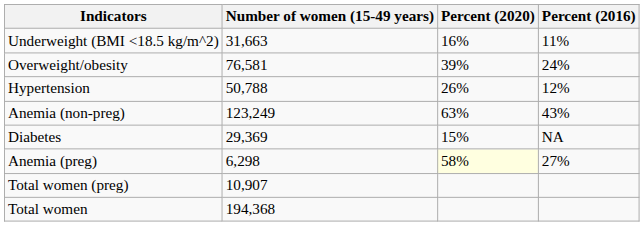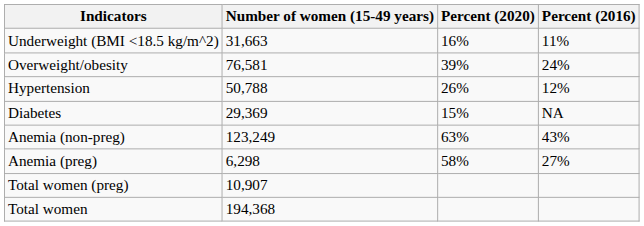 <table class="wikitable sortable">
 <tr>
 <th>Indicators</th>
 <th>Number of women (15-49 years)</th>
 <th>Percent (2020)</th>
 <th>Percent (2016)</th>
 </tr>
 <tr>
 <td>Underweight (BMI <18.5 kg/m^2)</td>
 <td>31,663</td>
 <td>16%</td>
 <td>11%</td>
 </tr>
 <tr>
 <td>Overweight/obesity</td>
 <td>76,581</td>
 <td>39%</td>
 <td>24%</td>
 </tr>
 <tr>
 <td>Hypertension</td>
 <td>50,788</td>
 <td>26%</td>
 <td>12%</td>
 </tr>
 <tr>
+<td>Diabetes</td>
+<td>29,369</td>
+<td>15%</td>
+<td>NA</td>
+</tr>
+<tr>
 <td>Anemia (non-preg)</td>
 <td>123,249</td>
 <td>63%</td>
 <td>43%</td>
 </tr>
 <tr>
-<td>Diabetes</td>
-<td>29,369</td>
-<td>15%</td>
-<td>NA</td>
-</tr>
-<tr>
 <td>Anemia (preg)</td>
 <td>6,298</td>
-<td style="background: lightyellow;">58%</td>
+<td>58%</td>
 <td>27%</td>
 </tr>
 <tr>
 <td>Total women (preg)</td>
 <td>10,907</td>
 <td></td>
 <td></td>
 </tr>
 <tr>
 <td>Total women</td>
 <td>194,368</td>
 <td></td>
 <td></td>
 </tr>
 </table>
